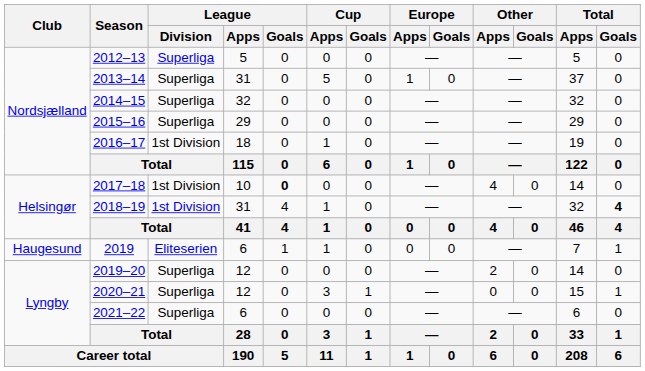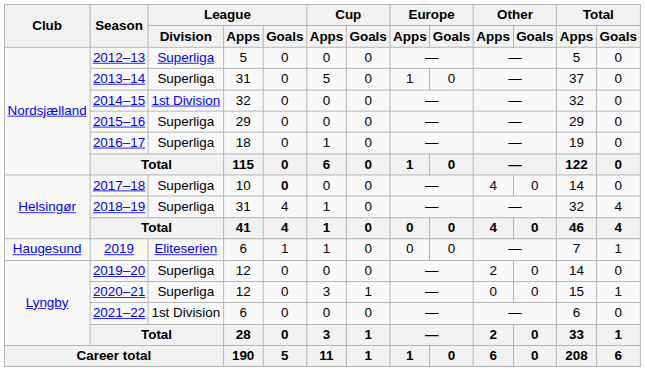 <table class="wikitable" style="text-align:center">
 <tr>
 <th rowspan="2">Club</th>
 <th rowspan="2">Season</th>
 <th colspan="3">League</th>
 <th colspan="2">Cup</th>
 <th colspan="2">Europe</th>
 <th colspan="2">Other</th>
 <th colspan="2">Total</th>
 </tr>
 <tr>
 <th>Division</th>
 <th>Apps</th>
 <th>Goals</th>
 <th>Apps</th>
 <th>Goals</th>
 <th>Apps</th>
 <th>Goals</th>
 <th>Apps</th>
 <th>Goals</th>
 <th>Apps</th>
 <th>Goals</th>
 </tr>
 <tr>
 <td rowspan="6"><a href='#'>Nordsjælland</a></td>
 <td><a href='#'>2012–13</a></td>
 <td><a href='#'>Superliga</a></td>
 <td>5</td>
 <td>0</td>
 <td>0</td>
 <td>0</td>
 <td colspan="2">—</td>
 <td colspan="2">—</td>
 <td>5</td>
 <td>0</td>
 </tr>
 <tr>
 <td><a href='#'>2013–14</a></td>
 <td>Superliga</td>
 <td>31</td>
 <td>0</td>
 <td>5</td>
 <td>0</td>
 <td>1</td>
 <td>0</td>
 <td colspan="2">—</td>
 <td>37</td>
 <td>0</td>
 </tr>
 <tr>
 <td><a href='#'>2014–15</a></td>
-<td>Superliga</td>
+<td><a href='#'>1st Division</a></td>
 <td>32</td>
 <td>0</td>
 <td>0</td>
 <td>0</td>
 <td colspan="2">—</td>
 <td colspan="2">—</td>
 <td>32</td>
 <td>0</td>
 </tr>
 <tr>
 <td><a href='#'>2015–16</a></td>
 <td>Superliga</td>
 <td>29</td>
 <td>0</td>
 <td>0</td>
 <td>0</td>
 <td colspan="2">—</td>
 <td colspan="2">—</td>
 <td>29</td>
 <td>0</td>
 </tr>
 <tr>
 <td><a href='#'>2016–17</a></td>
-<td>1st Division</td>
+<td>Superliga</td>
 <td>18</td>
 <td>0</td>
 <td>1</td>
 <td>0</td>
 <td colspan="2">—</td>
 <td colspan="2">—</td>
 <td>19</td>
 <td>0</td>
 </tr>
 <tr>
 <th colspan="2">Total</th>
 <th>115</th>
 <th>0</th>
 <th>6</th>
 <th>0</th>
 <th>1</th>
 <th>0</th>
 <th colspan="2">—</th>
 <th>122</th>
 <th>0</th>
 </tr>
 <tr>
 <td rowspan="3"><a href='#'>Helsingør</a></td>
 <td><a href='#'>2017–18</a></td>
-<td>1st Division</td>
+<td>Superliga</td>
 <td>10</td>
 <td><strong>0</strong></td>
 <td>0</td>
 <td>0</td>
 <td colspan="2">—</td>
 <td>4</td>
 <td>0</td>
 <td>14</td>
 <td>0</td>
 </tr>
 <tr>
 <td><a href='#'>2018–19</a></td>
-<td><a href='#'>1st Division</a></td>
+<td>Superliga</td>
 <td>31</td>
 <td>4</td>
 <td>1</td>
 <td>0</td>
 <td colspan="2">—</td>
 <td colspan="2">—</td>
 <td>32</td>
-<td><strong>4</strong></td>
+<td>4</td>
 </tr>
 <tr>
 <th colspan="2">Total</th>
 <th>41</th>
 <th>4</th>
 <th>1</th>
 <th>0</th>
 <th>0</th>
 <th>0</th>
 <th>4</th>
 <th>0</th>
 <th>46</th>
 <th>4</th>
 </tr>
 <tr>
 <td><a href='#'>Haugesund</a></td>
 <td><a href='#'>2019</a></td>
 <td><a href='#'>Eliteserien</a></td>
 <td>6</td>
 <td>1</td>
 <td>1</td>
 <td>0</td>
 <td>0</td>
 <td>0</td>
 <td colspan="2">—</td>
 <td>7</td>
 <td>1</td>
 </tr>
 <tr>
 <td rowspan="4"><a href='#'>Lyngby</a></td>
 <td><a href='#'>2019–20</a></td>
 <td>Superliga</td>
 <td>12</td>
 <td>0</td>
 <td>0</td>
 <td>0</td>
 <td colspan="2">—</td>
 <td>2</td>
 <td>0</td>
 <td>14</td>
 <td>0</td>
 </tr>
 <tr>
 <td><a href='#'>2020–21</a></td>
 <td>Superliga</td>
 <td>12</td>
 <td>0</td>
 <td>3</td>
 <td>1</td>
 <td colspan="2">—</td>
 <td>0</td>
 <td>0</td>
 <td>15</td>
 <td>1</td>
 </tr>
 <tr>
 <td><a href='#'>2021–22</a></td>
-<td>Superliga</td>
+<td>1st Division</td>
 <td>6</td>
 <td>0</td>
 <td>0</td>
 <td>0</td>
 <td colspan="2">—</td>
 <td colspan="2">—</td>
 <td>6</td>
 <td>0</td>
 </tr>
 <tr>
 <th colspan="2">Total</th>
 <th>28</th>
 <th>0</th>
 <th>3</th>
 <th>1</th>
 <th colspan="2">—</th>
 <th>2</th>
 <th>0</th>
 <th>33</th>
 <th>1</th>
 </tr>
 <tr>
 <th colspan="3">Career total</th>
 <th>190</th>
 <th>5</th>
 <th>11</th>
 <th>1</th>
 <th>1</th>
 <th>0</th>
 <th>6</th>
 <th>0</th>
 <th>208</th>
 <th>6</th>
 </tr>
 </table>
